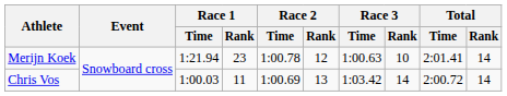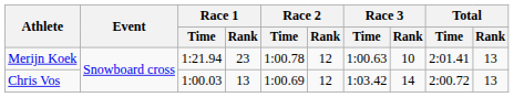 <table class="wikitable" style="font-size:90%">
 <tr>
 <th rowspan="2">Athlete</th>
 <th rowspan="2">Event</th>
 <th colspan=2>Race 1</th>
 <th colspan=2>Race 2</th>
 <th colspan=2>Race 3</th>
 <th colspan=2>Total</th>
 </tr>
 <tr style="font-size:95%">
 <th>Time</th>
 <th>Rank</th>
 <th>Time</th>
 <th>Rank</th>
 <th>Time</th>
 <th>Rank</th>
 <th>Time</th>
 <th>Rank</th>
 </tr>
 <tr align=center>
 <td align=left><a href='#'>Merijn Koek</a></td>
 <td align=left rowspan=2><a href='#'>Snowboard cross</a></td>
 <td>1:21.94</td>
 <td>23</td>
 <td>1:00.78</td>
 <td>12</td>
 <td>1:00.63</td>
 <td>10</td>
 <td>2:01.41</td>
-<td>14</td>
+<td>13</td>
 </tr>
 <tr align=center>
 <td align=left><a href='#'>Chris Vos</a></td>
 <td>1:00.03</td>
-<td>11</td>
+<td>13</td>
 <td>1:00.69</td>
-<td>13</td>
+<td>12</td>
 <td>1:03.42</td>
 <td>14</td>
 <td>2:00.72</td>
-<td>14</td>
+<td>13</td>
 </tr>
 </table>
